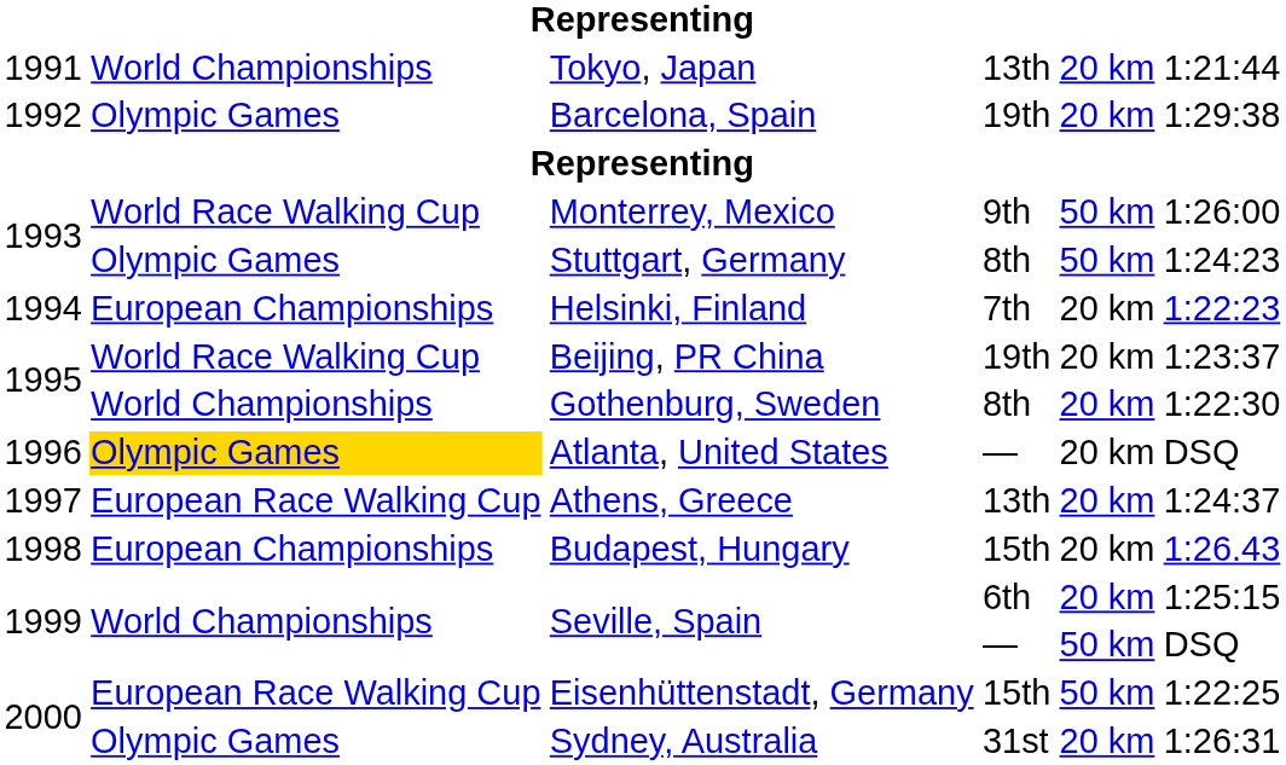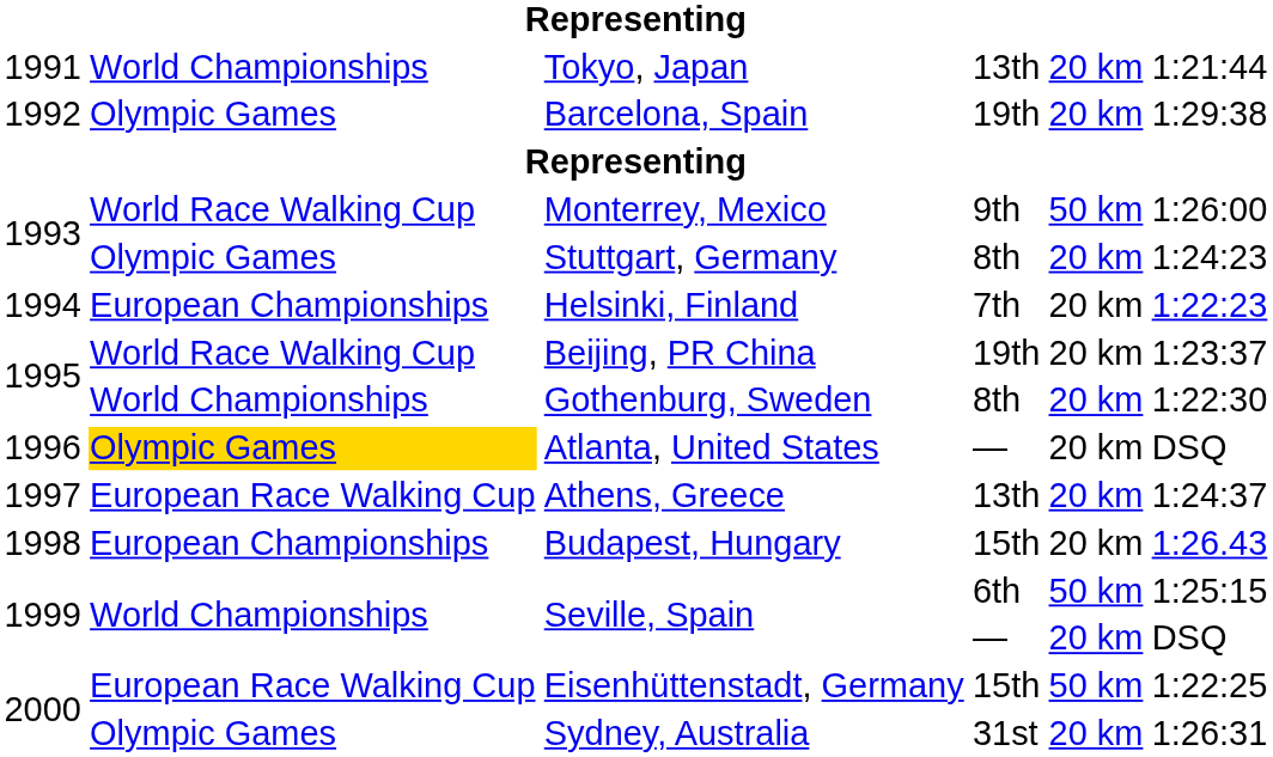 <table>
 <tr>
 <th colspan="6">Representing </th>
 </tr>
 <tr>
 <td>1991</td>
 <td><a href='#'>World Championships</a></td>
 <td><a href='#'>Tokyo</a>, <a href='#'>Japan</a></td>
 <td>13th</td>
 <td><a href='#'>20 km</a></td>
 <td>1:21:44</td>
 </tr>
 <tr>
 <td>1992</td>
 <td><a href='#'>Olympic Games</a></td>
 <td><a href='#'>Barcelona, Spain</a></td>
 <td>19th</td>
 <td><a href='#'>20 km</a></td>
 <td>1:29:38</td>
 </tr>
 <tr>
 <th colspan="6">Representing </th>
 </tr>
 <tr>
 <td rowspan=2>1993</td>
 <td><a href='#'>World Race Walking Cup</a></td>
 <td><a href='#'>Monterrey, Mexico</a></td>
 <td>9th</td>
 <td><a href='#'>50 km</a></td>
 <td>1:26:00</td>
 </tr>
 <tr>
 <td><a href='#'>Olympic Games</a></td>
 <td><a href='#'>Stuttgart</a>, <a href='#'>Germany</a></td>
 <td>8th</td>
-<td><a href='#'>50 km</a></td>
+<td><a href='#'>20 km</a></td>
 <td>1:24:23</td>
 </tr>
 <tr>
 <td>1994</td>
 <td><a href='#'>European Championships</a></td>
 <td><a href='#'>Helsinki, Finland</a></td>
 <td>7th</td>
 <td>20 km</td>
 <td><a href='#'>1:22:23</a></td>
 </tr>
 <tr>
 <td rowspan=2>1995</td>
 <td><a href='#'>World Race Walking Cup</a></td>
 <td><a href='#'>Beijing</a>, <a href='#'>PR China</a></td>
 <td>19th</td>
 <td>20 km</td>
 <td>1:23:37</td>
 </tr>
 <tr>
 <td><a href='#'>World Championships</a></td>
 <td><a href='#'>Gothenburg, Sweden</a></td>
 <td>8th</td>
 <td><a href='#'>20 km</a></td>
 <td>1:22:30</td>
 </tr>
 <tr>
 <td>1996</td>
 <td style="background: gold;"><a href='#'>Olympic Games</a></td>
 <td><a href='#'>Atlanta</a>, <a href='#'>United States</a></td>
 <td>—</td>
 <td>20 km</td>
 <td>DSQ</td>
 </tr>
 <tr>
 <td>1997</td>
 <td><a href='#'>European Race Walking Cup</a></td>
 <td><a href='#'>Athens, Greece</a></td>
 <td>13th</td>
 <td><a href='#'>20 km</a></td>
 <td>1:24:37</td>
 </tr>
 <tr>
 <td>1998</td>
 <td><a href='#'>European Championships</a></td>
 <td><a href='#'>Budapest, Hungary</a></td>
 <td>15th</td>
 <td>20 km</td>
 <td><a href='#'>1:26.43</a></td>
 </tr>
 <tr>
 <td rowspan=2>1999</td>
 <td rowspan=2><a href='#'>World Championships</a></td>
 <td rowspan=2><a href='#'>Seville, Spain</a></td>
 <td>6th</td>
-<td><a href='#'>20 km</a></td>
+<td><a href='#'>50 km</a></td>
 <td>1:25:15</td>
 </tr>
 <tr>
 <td>—</td>
-<td><a href='#'>50 km</a></td>
+<td><a href='#'>20 km</a></td>
 <td>DSQ</td>
 </tr>
 <tr>
 <td rowspan=2>2000</td>
 <td><a href='#'>European Race Walking Cup</a></td>
 <td><a href='#'>Eisenhüttenstadt</a>, <a href='#'>Germany</a></td>
 <td>15th</td>
 <td><a href='#'>50 km</a></td>
 <td>1:22:25</td>
 </tr>
 <tr>
 <td><a href='#'>Olympic Games</a></td>
 <td><a href='#'>Sydney, Australia</a></td>
 <td>31st</td>
 <td><a href='#'>20 km</a></td>
 <td>1:26:31</td>
 </tr>
 </table>
